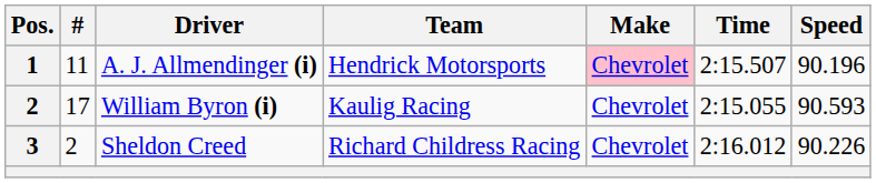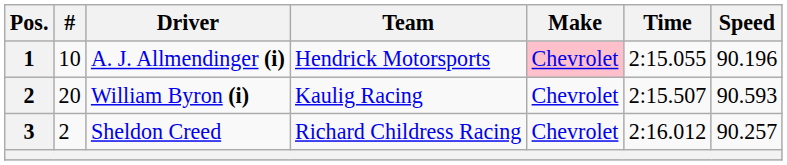 <table class="wikitable" style="font-size:95%">
 <tr>
 <th>Pos.</th>
 <th>#</th>
 <th>Driver</th>
 <th>Team</th>
 <th>Make</th>
 <th>Time</th>
 <th>Speed</th>
 </tr>
 <tr>
 <th>1</th>
-<td>11</td>
+<td>10</td>
 <td><a href='#'>A. J. Allmendinger</a> <strong>(i)</strong></td>
 <td><a href='#'>Hendrick Motorsports</a></td>
 <td style="background: pink;"><a href='#'>Chevrolet</a></td>
-<td>2:15.507</td>
+<td>2:15.055</td>
 <td>90.196</td>
 </tr>
 <tr>
 <th>2</th>
-<td>17</td>
+<td>20</td>
 <td><a href='#'>William Byron</a> <strong>(i)</strong></td>
 <td><a href='#'>Kaulig Racing</a></td>
 <td><a href='#'>Chevrolet</a></td>
-<td>2:15.055</td>
+<td>2:15.507</td>
 <td>90.593</td>
 </tr>
 <tr>
 <th>3</th>
 <td>2</td>
 <td><a href='#'>Sheldon Creed</a></td>
 <td><a href='#'>Richard Childress Racing</a></td>
 <td><a href='#'>Chevrolet</a></td>
 <td>2:16.012</td>
-<td>90.226</td>
+<td>90.257</td>
 </tr>
 <tr>
 <th colspan="7"></th>
 </tr>
 </table>
